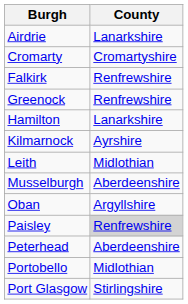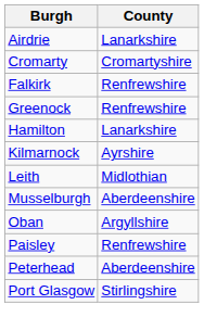 <table class="wikitable">
 <tr>
 <th>Burgh</th>
 <th>County</th>
 </tr>
 <tr>
 <td><a href='#'>Airdrie</a></td>
 <td><a href='#'>Lanarkshire</a></td>
 </tr>
 <tr>
 <td><a href='#'>Cromarty</a></td>
 <td><a href='#'>Cromartyshire</a></td>
 </tr>
 <tr>
 <td><a href='#'>Falkirk</a></td>
 <td><a href='#'>Renfrewshire</a></td>
 </tr>
 <tr>
 <td><a href='#'>Greenock</a></td>
 <td><a href='#'>Renfrewshire</a></td>
 </tr>
 <tr>
 <td><a href='#'>Hamilton</a></td>
 <td><a href='#'>Lanarkshire</a></td>
 </tr>
 <tr>
 <td><a href='#'>Kilmarnock</a></td>
 <td><a href='#'>Ayrshire</a></td>
 </tr>
 <tr>
 <td><a href='#'>Leith</a></td>
 <td><a href='#'>Midlothian</a></td>
 </tr>
 <tr>
 <td><a href='#'>Musselburgh</a></td>
 <td><a href='#'>Aberdeenshire</a></td>
 </tr>
 <tr>
 <td><a href='#'>Oban</a></td>
 <td><a href='#'>Argyllshire</a></td>
 </tr>
 <tr>
 <td><a href='#'>Paisley</a></td>
-<td style="background: lightgrey;"><a href='#'>Renfrewshire</a></td>
+<td><a href='#'>Renfrewshire</a></td>
 </tr>
 <tr>
 <td><a href='#'>Peterhead</a></td>
 <td><a href='#'>Aberdeenshire</a></td>
 </tr>
 <tr>
-<td><a href='#'>Portobello</a></td>
-<td><a href='#'>Midlothian</a></td>
-</tr>
-<tr>
 <td><a href='#'>Port Glasgow</a></td>
 <td><a href='#'>Stirlingshire</a></td>
 </tr>
 </table>
